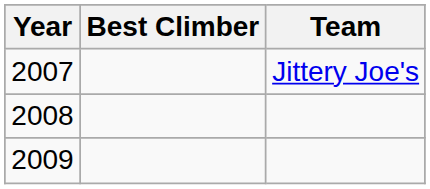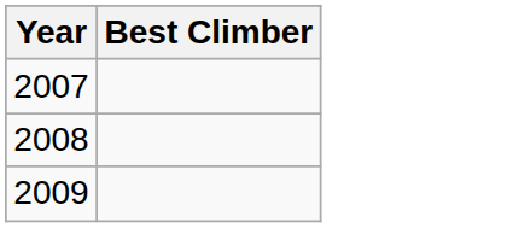 <table class="wikitable">
 <tr>
 <th>Year</th>
 <th>Best Climber</th>
-<th>Team</th>
 </tr>
 <tr>
 <td>2007</td>
 <td></td>
-<td><a href='#'>Jittery Joe's</a></td>
 </tr>
 <tr>
 <td>2008</td>
-<td></td>
 <td></td>
 </tr>
 <tr>
 <td>2009</td>
 <td></td>
-<td></td>
 </tr>
 </table>
